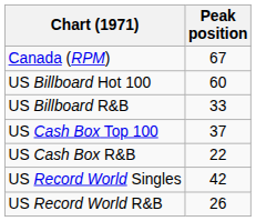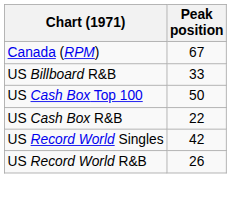 <table class="wikitable">
 <tr>
 <th>Chart (1971)</th>
 <th>Peak<br>position</th>
 </tr>
 <tr>
 <td><a href='#'>Canada</a> (<a href='#'><em>RPM</em></a>)</td>
 <td align="center">67</td>
 </tr>
 <tr>
-<td>US <em>Billboard</em> Hot 100</td>
-<td align="center">60</td>
-</tr>
-<tr>
 <td>US <em>Billboard</em> R&B</td>
 <td align="center">33</td>
 </tr>
 <tr>
 <td>US <a href='#'><em>Cash Box</em> Top 100</a></td>
-<td align="center">37</td>
+<td align="center">50</td>
 </tr>
 <tr>
 <td>US <em>Cash Box</em> R&B</td>
 <td align="center">22</td>
 </tr>
 <tr>
 <td>US <em><a href='#'>Record World</a></em> Singles</td>
 <td align="center">42</td>
 </tr>
 <tr>
 <td>US <em>Record World</em> R&B</td>
 <td align="center">26</td>
 </tr>
 </table>
